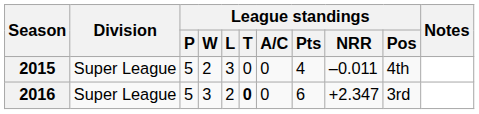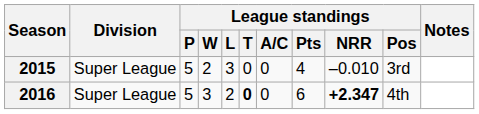 <table class="wikitable sortable">
 <tr>
 <th scope="col" rowspan="2">Season</th>
 <th scope="col" rowspan="2">Division</th>
 <th scope="col" colspan="8">League standings</th>
 <th scope="col" rowspan="2">Notes</th>
 </tr>
 <tr>
 <th scope="col">P</th>
 <th scope="col">W</th>
 <th scope="col">L</th>
 <th scope="col">T</th>
 <th scope="col">A/C</th>
 <th scope="col">Pts</th>
 <th scope="col">NRR</th>
 <th scope="col">Pos</th>
 </tr>
 <tr>
 <th scope="row">2015</th>
 <td>Super League</td>
 <td>5</td>
 <td>2</td>
 <td>3</td>
 <td>0</td>
 <td>0</td>
 <td>4</td>
-<td>–0.011</td>
-<td>4th</td>
+<td>–0.010</td>
+<td>3rd</td>
 <td style="background: white;"></td>
 </tr>
 <tr>
 <th scope="row">2016</th>
 <td>Super League</td>
 <td>5</td>
 <td>3</td>
 <td>2</td>
 <td><strong>0</strong></td>
 <td>0</td>
 <td>6</td>
-<td>+2.347</td>
-<td>3rd</td>
+<td><strong>+2.347</strong></td>
+<td>4th</td>
 <td style="background: white;"></td>
 </tr>
 </table>
